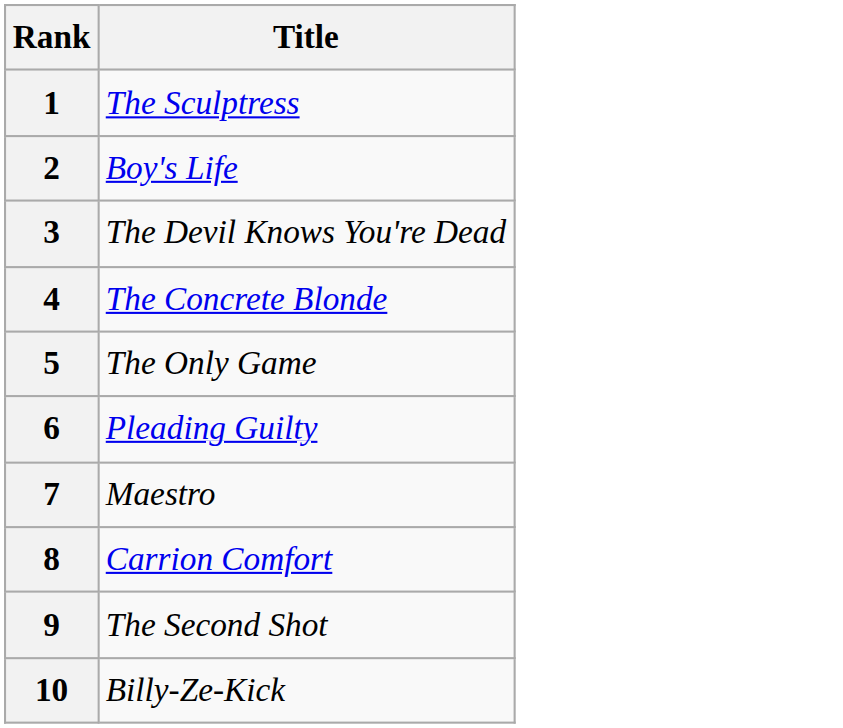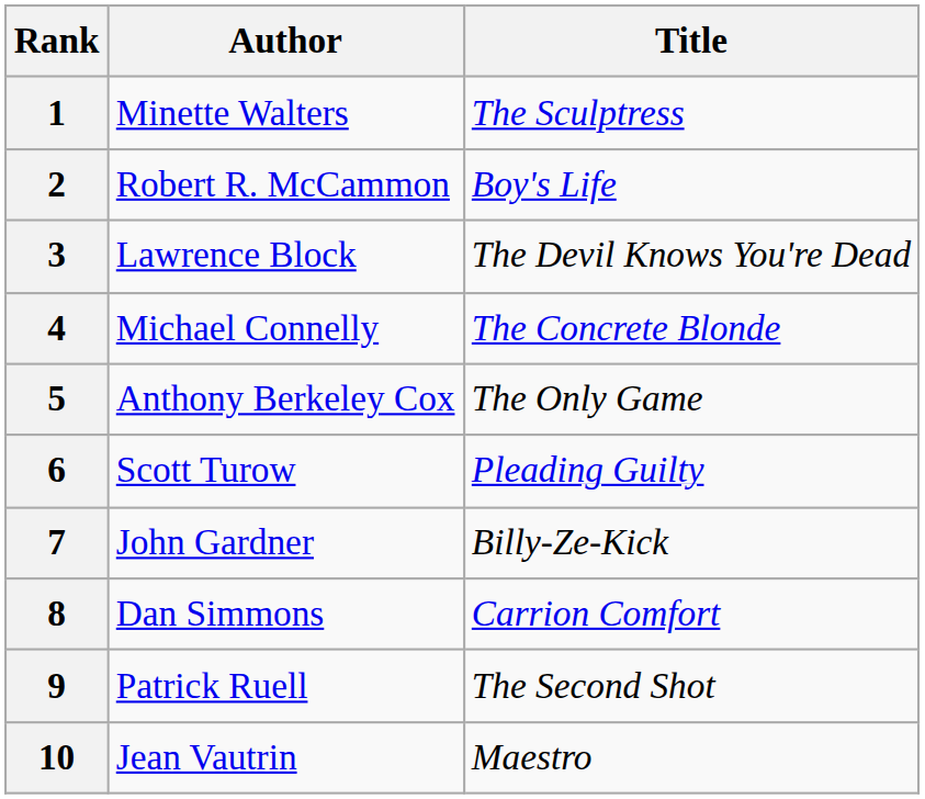 <table class="wikitable sortable" style="font-size:1.00em; line-height:1.5em;">
 <tr>
 <th>Rank</th>
+<th>Author</th>
 <th>Title</th>
 </tr>
 <tr>
 <th>1</th>
+<td><a href='#'>Minette Walters</a></td>
 <td><em><a href='#'>The Sculptress</a></em></td>
 </tr>
 <tr>
 <th>2</th>
+<td><a href='#'>Robert R. McCammon</a></td>
 <td><em><a href='#'>Boy's Life</a></em></td>
 </tr>
 <tr>
 <th>3</th>
+<td><a href='#'>Lawrence Block</a></td>
 <td><em>The Devil Knows You're Dead</em></td>
 </tr>
 <tr>
 <th>4</th>
+<td><a href='#'>Michael Connelly</a></td>
 <td><em><a href='#'>The Concrete Blonde</a></em></td>
 </tr>
 <tr>
 <th>5</th>
+<td><a href='#'>Anthony Berkeley Cox</a></td>
 <td><em>The Only Game</em></td>
 </tr>
 <tr>
 <th>6</th>
+<td><a href='#'>Scott Turow</a></td>
 <td><em><a href='#'>Pleading Guilty</a></em></td>
 </tr>
 <tr>
 <th>7</th>
-<td><em>Maestro</em></td>
+<td><a href='#'>John Gardner</a></td>
+<td><em>Billy-Ze-Kick</em></td>
 </tr>
 <tr>
 <th>8</th>
+<td><a href='#'>Dan Simmons</a></td>
 <td><em><a href='#'>Carrion Comfort</a></em></td>
 </tr>
 <tr>
 <th>9</th>
+<td><a href='#'>Patrick Ruell</a></td>
 <td><em>The Second Shot</em></td>
 </tr>
 <tr>
 <th>10</th>
-<td><em>Billy-Ze-Kick</em></td>
+<td><a href='#'>Jean Vautrin</a></td>
+<td><em>Maestro</em></td>
 </tr>
 </table>
